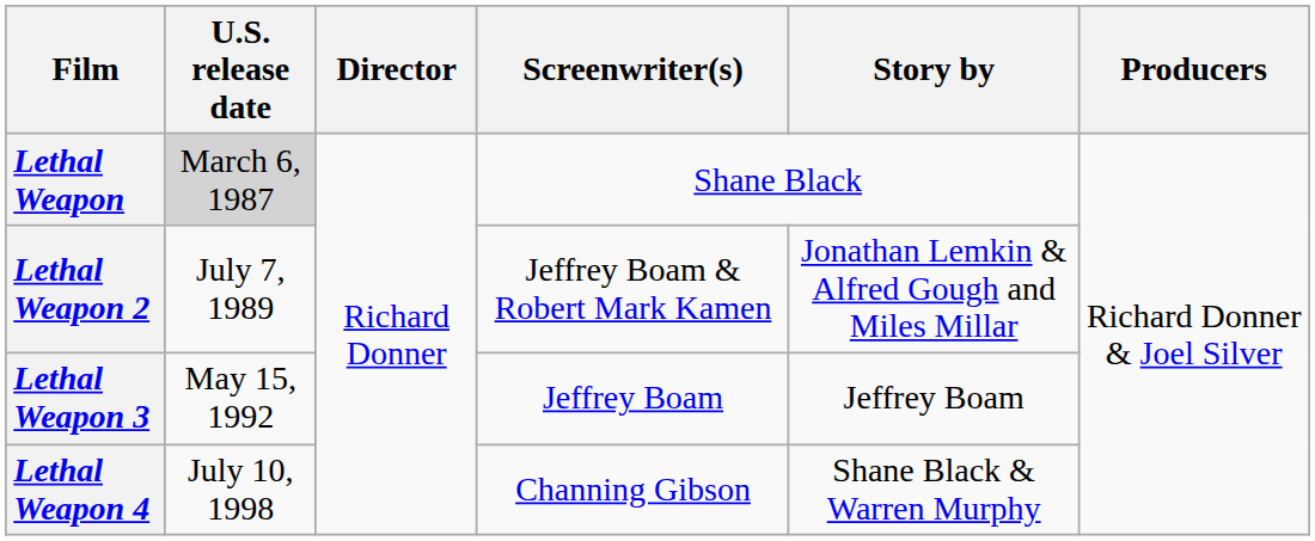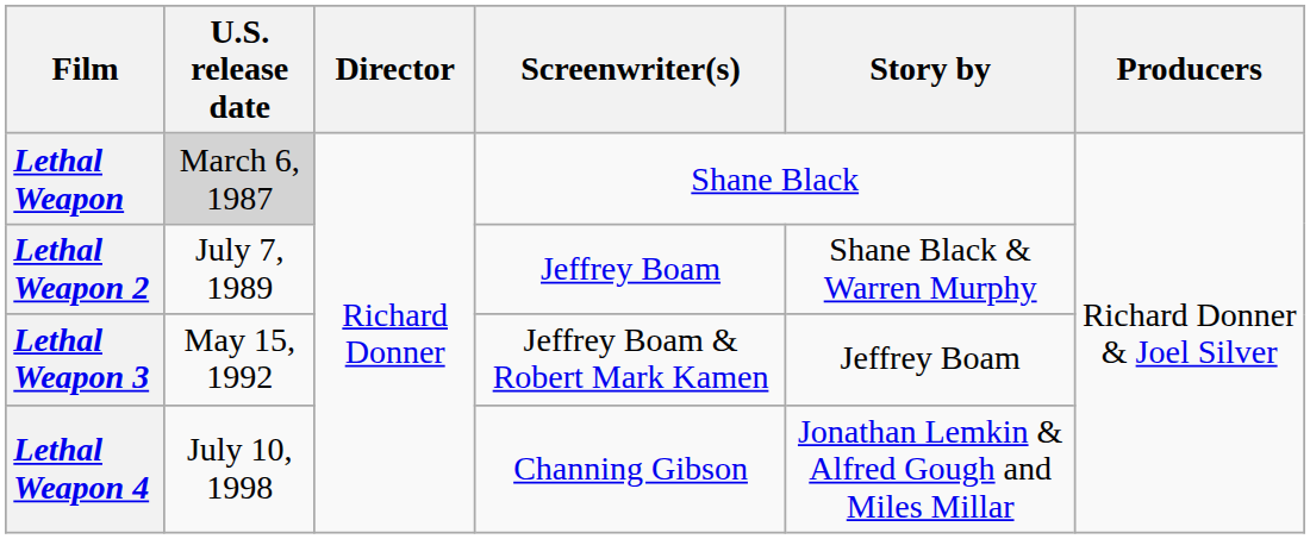 <table class="wikitable plainrowheaders"  style="text-align:center; width:100%;">
 <tr>
 <th scope="col">Film</th>
 <th scope="col">U.S. release date</th>
 <th scope="col">Director</th>
 <th scope="col">Screenwriter(s)</th>
 <th>Story by</th>
 <th scope="col">Producers</th>
 </tr>
 <tr>
 <th scope="row" style="text-align:left"><em><a href='#'>Lethal Weapon</a></em></th>
 <td style="background: lightgrey;">March 6, 1987</td>
 <td rowspan="4"><a href='#'>Richard Donner</a></td>
 <td colspan="2"><a href='#'>Shane Black</a></td>
 <td rowspan="4">Richard Donner & <a href='#'>Joel Silver</a></td>
 </tr>
 <tr>
 <th scope="row" style="text-align:left"><em><a href='#'>Lethal Weapon 2</a></em></th>
 <td>July 7, 1989</td>
-<td>Jeffrey Boam & <a href='#'>Robert Mark Kamen</a></td>
-<td><a href='#'>Jonathan Lemkin</a> & <a href='#'>Alfred Gough</a> and <a href='#'>Miles Millar</a></td>
+<td><a href='#'>Jeffrey Boam</a></td>
+<td>Shane Black & <a href='#'>Warren Murphy</a></td>
 </tr>
 <tr>
 <th scope="row" style="text-align:left"><em><a href='#'>Lethal Weapon 3</a></em></th>
 <td>May 15, 1992</td>
-<td><a href='#'>Jeffrey Boam</a></td>
+<td>Jeffrey Boam & <a href='#'>Robert Mark Kamen</a></td>
 <td>Jeffrey Boam</td>
 </tr>
 <tr>
 <th scope="row" style="text-align:left"><em><a href='#'>Lethal Weapon 4</a></em></th>
 <td>July 10, 1998</td>
 <td rowspan="1"><a href='#'>Channing Gibson</a></td>
-<td>Shane Black & <a href='#'>Warren Murphy</a></td>
+<td><a href='#'>Jonathan Lemkin</a> & <a href='#'>Alfred Gough</a> and <a href='#'>Miles Millar</a></td>
 </tr>
 </table>
